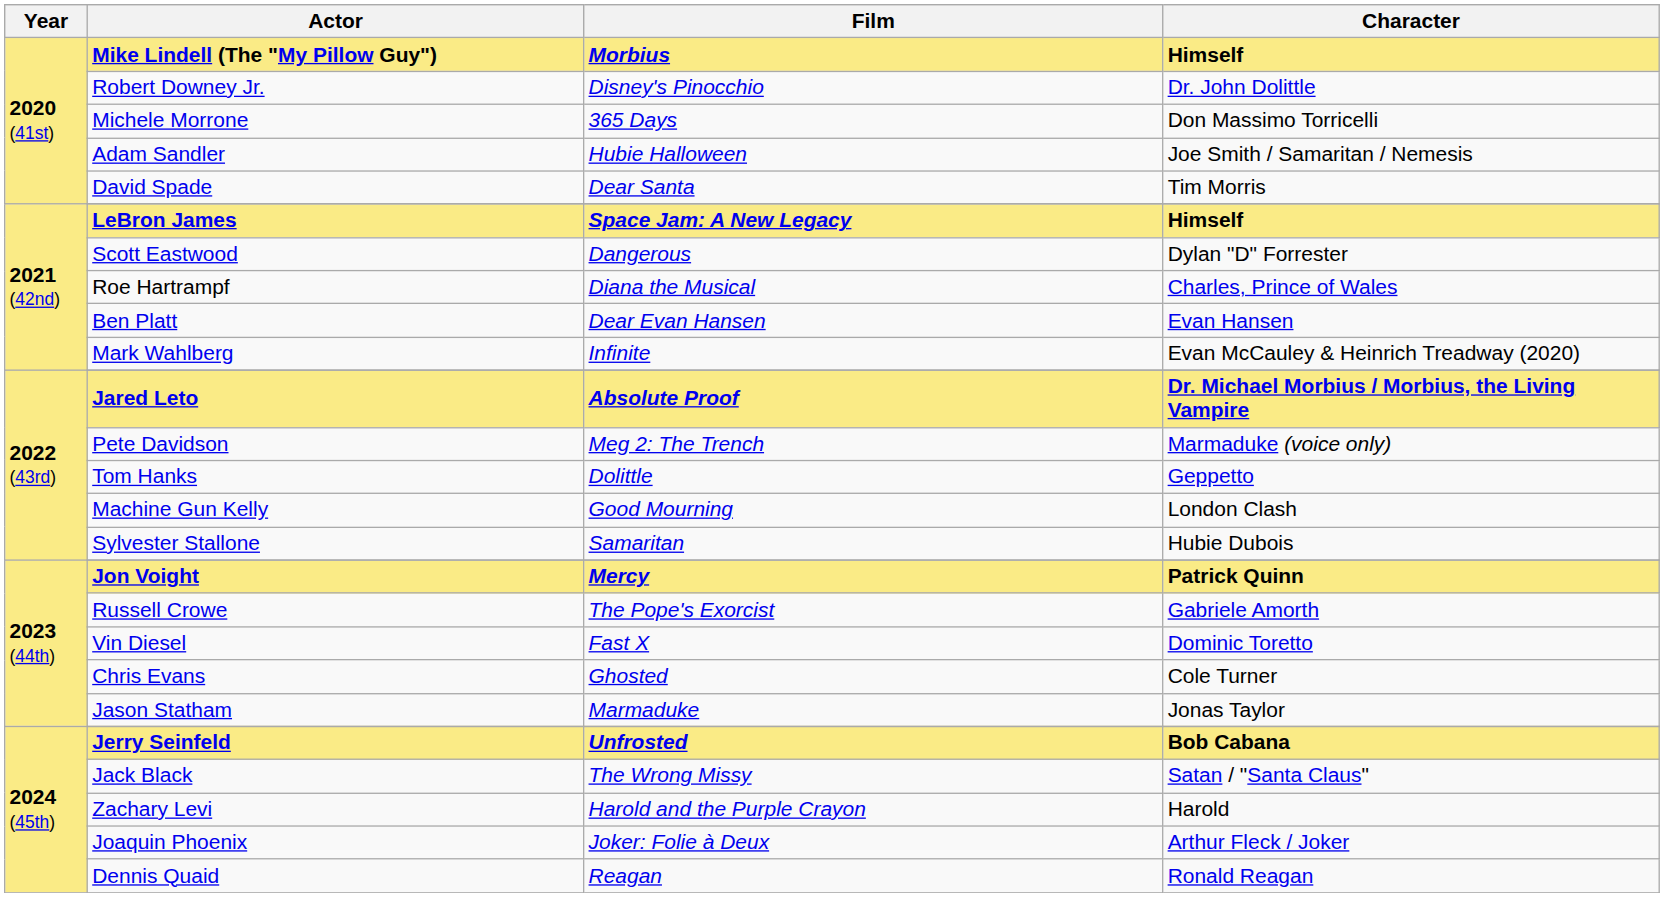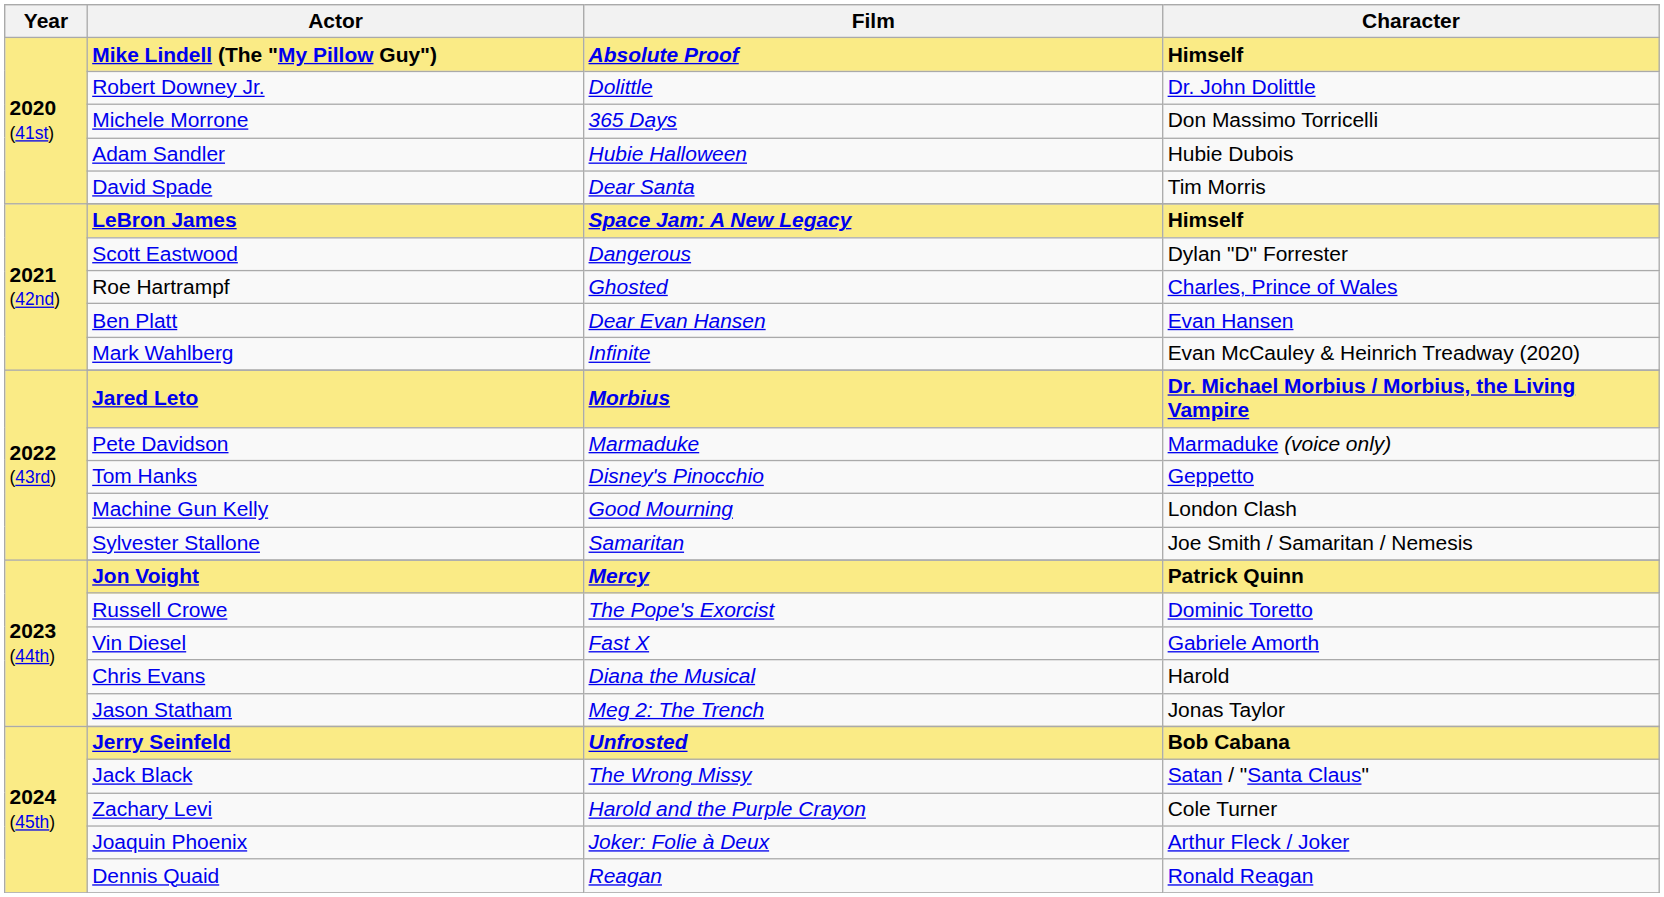 <table class="wikitable sortable" style="width:100%">
 <tr bgcolor="#bebebe">
 <th width="5%">Year</th>
 <th width="30%">Actor</th>
 <th width="35%">Film</th>
 <th width="30%">Character</th>
 </tr>
 <tr style="background:#FAEB86;">
 <td rowspan="5"><strong>2020</strong><br><small>(<a href='#'>41st</a>)</small></td>
 <td rowspan><strong><a href='#'>Mike Lindell</a> (The "<a href='#'>My Pillow</a> Guy")</strong></td>
-<td><strong><em><a href='#'>Morbius</a></em></strong></td>
+<td><strong><em><a href='#'>Absolute Proof</a></em></strong></td>
 <td><strong>Himself</strong></td>
 </tr>
 <tr>
 <td><a href='#'>Robert Downey Jr.</a></td>
-<td><em><a href='#'>Disney's Pinocchio</a></em></td>
+<td><em><a href='#'>Dolittle</a></em></td>
 <td><a href='#'>Dr. John Dolittle</a></td>
 </tr>
 <tr>
 <td><a href='#'>Michele Morrone</a></td>
 <td><em><a href='#'>365 Days</a></em></td>
 <td>Don Massimo Torricelli</td>
 </tr>
 <tr>
 <td><a href='#'>Adam Sandler</a></td>
 <td><em><a href='#'>Hubie Halloween</a></em></td>
-<td>Joe Smith / Samaritan / Nemesis</td>
+<td>Hubie Dubois</td>
 </tr>
 <tr>
 <td><a href='#'>David Spade</a></td>
 <td><em><a href='#'>Dear Santa</a></em></td>
 <td>Tim Morris</td>
 </tr>
 <tr style="background:#FAEB86;">
 <td rowspan="6"><strong>2021</strong><br><small>(<a href='#'>42nd</a>)</small></td>
 </tr>
 <tr style="background:#FAEB86;">
 <td><strong><a href='#'>LeBron James</a></strong></td>
 <td><strong><em><a href='#'>Space Jam: A New Legacy</a></em></strong></td>
 <td><strong>Himself</strong></td>
 </tr>
 <tr>
 <td><a href='#'>Scott Eastwood</a></td>
 <td><em><a href='#'>Dangerous</a></em></td>
 <td>Dylan "D" Forrester</td>
 </tr>
 <tr>
 <td>Roe Hartrampf</td>
-<td><em><a href='#'>Diana the Musical</a></em></td>
+<td><em><a href='#'>Ghosted</a></em></td>
 <td><a href='#'>Charles, Prince of Wales</a></td>
 </tr>
 <tr>
 <td><a href='#'>Ben Platt</a></td>
 <td><em><a href='#'>Dear Evan Hansen</a></em></td>
 <td><a href='#'>Evan Hansen</a></td>
 </tr>
 <tr>
 <td><a href='#'>Mark Wahlberg</a></td>
 <td><em><a href='#'>Infinite</a></em></td>
 <td>Evan McCauley & Heinrich Treadway (2020)</td>
 </tr>
 <tr style="background:#FAEB86;">
 <td rowspan="6"><strong>2022</strong><br><small>(<a href='#'>43rd</a>)</small></td>
 </tr>
 <tr style="background:#FAEB86;">
 <td><strong><a href='#'>Jared Leto</a></strong></td>
-<td><strong><em><a href='#'>Absolute Proof</a></em></strong></td>
+<td><strong><em><a href='#'>Morbius</a></em></strong></td>
 <td><strong><a href='#'>Dr. Michael Morbius / Morbius, the Living Vampire</a></strong></td>
 </tr>
 <tr>
 <td><a href='#'>Pete Davidson</a></td>
-<td><em><a href='#'>Meg 2: The Trench</a></em></td>
+<td><em><a href='#'>Marmaduke</a></em></td>
 <td><a href='#'>Marmaduke</a> <em>(voice only)</em></td>
 </tr>
 <tr>
 <td><a href='#'>Tom Hanks</a></td>
-<td><em><a href='#'>Dolittle</a></em></td>
+<td><em><a href='#'>Disney's Pinocchio</a></em></td>
 <td><a href='#'>Geppetto</a></td>
 </tr>
 <tr>
 <td><a href='#'>Machine Gun Kelly</a></td>
 <td><em><a href='#'>Good Mourning</a></em></td>
 <td>London Clash</td>
 </tr>
 <tr>
 <td><a href='#'>Sylvester Stallone</a></td>
 <td><em><a href='#'>Samaritan</a></em></td>
-<td>Hubie Dubois</td>
+<td>Joe Smith / Samaritan / Nemesis</td>
 </tr>
 <tr style="background:#FAEB86;">
 <td rowspan="6"><strong>2023</strong><br><small>(<a href='#'>44th</a>)</small></td>
 </tr>
 <tr style="background:#FAEB86;">
 <td><strong><a href='#'>Jon Voight</a></strong></td>
 <td><strong><em><a href='#'>Mercy</a></em></strong></td>
 <td><strong>Patrick Quinn</strong></td>
 </tr>
 <tr>
 <td><a href='#'>Russell Crowe</a></td>
 <td><em><a href='#'>The Pope's Exorcist</a></em></td>
-<td><a href='#'>Gabriele Amorth</a></td>
+<td><a href='#'>Dominic Toretto</a></td>
 </tr>
 <tr>
 <td><a href='#'>Vin Diesel</a></td>
 <td><em><a href='#'>Fast X</a></em></td>
-<td><a href='#'>Dominic Toretto</a></td>
+<td><a href='#'>Gabriele Amorth</a></td>
 </tr>
 <tr>
 <td><a href='#'>Chris Evans</a></td>
-<td><em><a href='#'>Ghosted</a></em></td>
-<td>Cole Turner</td>
+<td><em><a href='#'>Diana the Musical</a></em></td>
+<td>Harold</td>
 </tr>
 <tr>
 <td><a href='#'>Jason Statham</a></td>
-<td><em><a href='#'>Marmaduke</a></em></td>
+<td><em><a href='#'>Meg 2: The Trench</a></em></td>
 <td>Jonas Taylor</td>
 </tr>
 <tr style="background:#FAEB86;">
 <td rowspan="6"><strong>2024</strong><br><small>(<a href='#'>45th</a>)</small></td>
 </tr>
 <tr style="background:#FAEB86;">
 <td><strong><a href='#'>Jerry Seinfeld</a></strong></td>
 <td><strong><em><a href='#'>Unfrosted</a></em></strong></td>
 <td><strong>Bob Cabana</strong></td>
 </tr>
 <tr>
 <td><a href='#'>Jack Black</a></td>
 <td><em><a href='#'>The Wrong Missy</a></em></td>
 <td><a href='#'>Satan</a> / "<a href='#'>Santa Claus</a>"</td>
 </tr>
 <tr>
 <td><a href='#'>Zachary Levi</a></td>
 <td><em><a href='#'>Harold and the Purple Crayon</a></em></td>
-<td>Harold</td>
+<td>Cole Turner</td>
 </tr>
 <tr>
 <td><a href='#'>Joaquin Phoenix</a></td>
 <td><em><a href='#'>Joker: Folie à Deux</a></em></td>
 <td><a href='#'>Arthur Fleck / Joker</a></td>
 </tr>
 <tr>
 <td><a href='#'>Dennis Quaid</a></td>
 <td><em><a href='#'>Reagan</a></em></td>
 <td><a href='#'>Ronald Reagan</a></td>
 </tr>
 </table>
